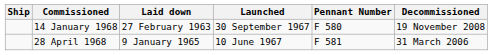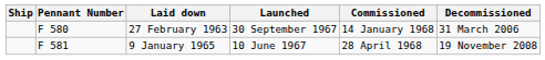 <table class="wikitable"  style="margin:1em auto;" border="1">
 <tr>
 <th>Ship</th>
-<th>Commissioned</th>
+<th>Pennant Number</th>
 <th>Laid down</th>
 <th>Launched</th>
-<th>Pennant Number</th>
+<th>Commissioned</th>
 <th>Decommissioned</th>
 </tr>
 <tr>
 <td></td>
-<td>14 January 1968</td>
+<td>F 580</td>
 <td>27 February 1963</td>
 <td>30 September 1967</td>
-<td>F 580</td>
-<td>19 November 2008</td>
+<td>14 January 1968</td>
+<td>31 March 2006</td>
 </tr>
 <tr>
 <td></td>
-<td>28 April 1968</td>
+<td>F 581</td>
 <td>9 January 1965</td>
 <td>10 June 1967</td>
-<td>F 581</td>
-<td>31 March 2006</td>
+<td>28 April 1968</td>
+<td>19 November 2008</td>
 </tr>
 </table>
